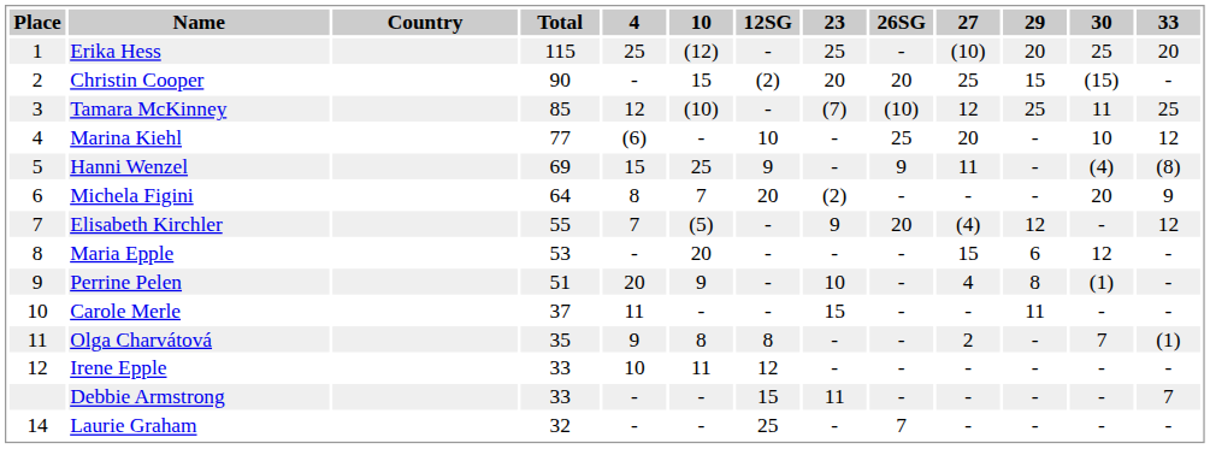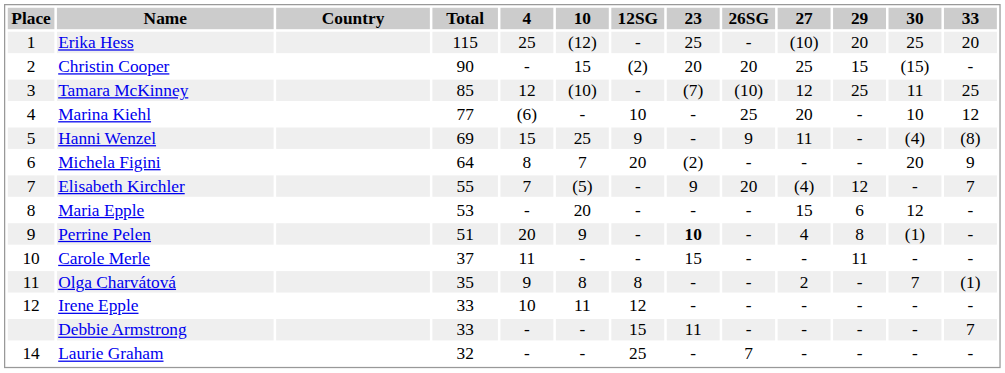 <table border="0" style="border: 1px solid #999; background-color:#FFFFFF; text-align:center; font-size:86%; line-height:15px;">
 <tr align="center" bgcolor="#CCCCCC">
 <th width=35>Place</th>
 <th width=170>Name</th>
 <th width=120>Country</th>
 <th width=50>Total</th>
 <th width=40>4</th>
 <th width=40>10</th>
 <th width=40>12SG</th>
 <th width=40>23</th>
 <th width=40>26SG</th>
 <th width=40>27</th>
 <th width=40>29</th>
 <th width=40>30</th>
 <th width=40>33</th>
 </tr>
 <tr bgcolor="#EFEFEF">
 <td>1</td>
 <td align="left"><a href='#'>Erika Hess</a></td>
 <td align="left"></td>
 <td>115</td>
 <td>25</td>
 <td>(12)</td>
 <td>-</td>
 <td>25</td>
 <td>-</td>
 <td>(10)</td>
 <td>20</td>
 <td>25</td>
 <td>20</td>
 </tr>
 <tr>
 <td>2</td>
 <td align="left"><a href='#'>Christin Cooper</a></td>
 <td align="left"></td>
 <td>90</td>
 <td>-</td>
 <td>15</td>
 <td>(2)</td>
 <td>20</td>
 <td>20</td>
 <td>25</td>
 <td>15</td>
 <td>(15)</td>
 <td>-</td>
 </tr>
 <tr bgcolor="#EFEFEF">
 <td>3</td>
 <td align="left"><a href='#'>Tamara McKinney</a></td>
 <td align="left"></td>
 <td>85</td>
 <td>12</td>
 <td>(10)</td>
 <td>-</td>
 <td>(7)</td>
 <td>(10)</td>
 <td>12</td>
 <td>25</td>
 <td>11</td>
 <td>25</td>
 </tr>
 <tr>
 <td>4</td>
 <td align="left"><a href='#'>Marina Kiehl</a></td>
 <td align="left"></td>
 <td>77</td>
 <td>(6)</td>
 <td>-</td>
 <td>10</td>
 <td>-</td>
 <td>25</td>
 <td>20</td>
 <td>-</td>
 <td>10</td>
 <td>12</td>
 </tr>
 <tr bgcolor="#EFEFEF">
 <td>5</td>
 <td align="left"><a href='#'>Hanni Wenzel</a></td>
 <td align="left"></td>
 <td>69</td>
 <td>15</td>
 <td>25</td>
 <td>9</td>
 <td>-</td>
 <td>9</td>
 <td>11</td>
 <td>-</td>
 <td>(4)</td>
 <td>(8)</td>
 </tr>
 <tr>
 <td>6</td>
 <td align="left"><a href='#'>Michela Figini</a></td>
 <td align="left"></td>
 <td>64</td>
 <td>8</td>
 <td>7</td>
 <td>20</td>
 <td>(2)</td>
 <td>-</td>
 <td>-</td>
 <td>-</td>
 <td>20</td>
 <td>9</td>
 </tr>
 <tr bgcolor="#EFEFEF">
 <td>7</td>
 <td align="left"><a href='#'>Elisabeth Kirchler</a></td>
 <td align="left"></td>
 <td>55</td>
 <td>7</td>
 <td>(5)</td>
 <td>-</td>
 <td>9</td>
 <td>20</td>
 <td>(4)</td>
 <td>12</td>
 <td>-</td>
-<td>12</td>
+<td>7</td>
 </tr>
 <tr>
 <td>8</td>
 <td align="left"><a href='#'>Maria Epple</a></td>
 <td align="left"></td>
 <td>53</td>
 <td>-</td>
 <td>20</td>
 <td>-</td>
 <td>-</td>
 <td>-</td>
 <td>15</td>
 <td>6</td>
 <td>12</td>
 <td>-</td>
 </tr>
 <tr bgcolor="#EFEFEF">
 <td>9</td>
 <td align="left"><a href='#'>Perrine Pelen</a></td>
 <td align="left"></td>
 <td>51</td>
 <td>20</td>
 <td>9</td>
 <td>-</td>
-<td>10</td>
+<td><strong>10</strong></td>
 <td>-</td>
 <td>4</td>
 <td>8</td>
 <td>(1)</td>
 <td>-</td>
 </tr>
 <tr>
 <td>10</td>
 <td align="left"><a href='#'>Carole Merle</a></td>
 <td align="left"></td>
 <td>37</td>
 <td>11</td>
 <td>-</td>
 <td>-</td>
 <td>15</td>
 <td>-</td>
 <td>-</td>
 <td>11</td>
 <td>-</td>
 <td>-</td>
 </tr>
 <tr bgcolor="#EFEFEF">
 <td>11</td>
 <td align="left"><a href='#'>Olga Charvátová</a></td>
 <td align="left"></td>
 <td>35</td>
 <td>9</td>
 <td>8</td>
 <td>8</td>
 <td>-</td>
 <td>-</td>
 <td>2</td>
 <td>-</td>
 <td>7</td>
 <td>(1)</td>
 </tr>
 <tr>
 <td>12</td>
 <td align="left"><a href='#'>Irene Epple</a></td>
 <td align="left"></td>
 <td>33</td>
 <td>10</td>
 <td>11</td>
 <td>12</td>
 <td>-</td>
 <td>-</td>
 <td>-</td>
 <td>-</td>
 <td>-</td>
 <td>-</td>
 </tr>
 <tr bgcolor="#EFEFEF">
 <td></td>
 <td align="left"><a href='#'>Debbie Armstrong</a></td>
 <td align="left"></td>
 <td>33</td>
 <td>-</td>
 <td>-</td>
 <td>15</td>
 <td>11</td>
 <td>-</td>
 <td>-</td>
 <td>-</td>
 <td>-</td>
 <td>7</td>
 </tr>
 <tr>
 <td>14</td>
 <td align="left"><a href='#'>Laurie Graham</a></td>
 <td align="left"></td>
 <td>32</td>
 <td>-</td>
 <td>-</td>
 <td>25</td>
 <td>-</td>
 <td>7</td>
 <td>-</td>
 <td>-</td>
 <td>-</td>
 <td>-</td>
 </tr>
 </table>
